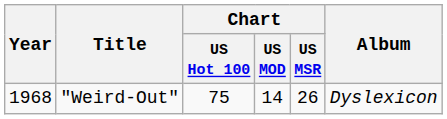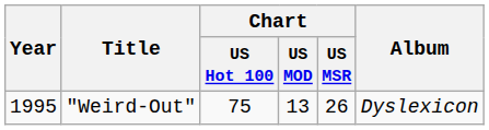 <table class="wikitable" style="text-align:center;">
 <tr>
 <th rowspan="2">Year</th>
 <th rowspan="2">Title</th>
 <th colspan="3">Chart</th>
 <th rowspan="2">Album</th>
 </tr>
 <tr>
 <th><small>US<br><a href='#'>Hot 100</a></small></th>
 <th><small>US<br><a href='#'>MOD</a></small></th>
 <th><small>US<br><a href='#'>MSR</a></small></th>
 </tr>
 <tr>
-<td>1968</td>
+<td>1995</td>
 <td>"Weird-Out"</td>
 <td>75</td>
-<td>14</td>
+<td>13</td>
 <td>26</td>
 <td><em>Dyslexicon</em></td>
 </tr>
 </table>
